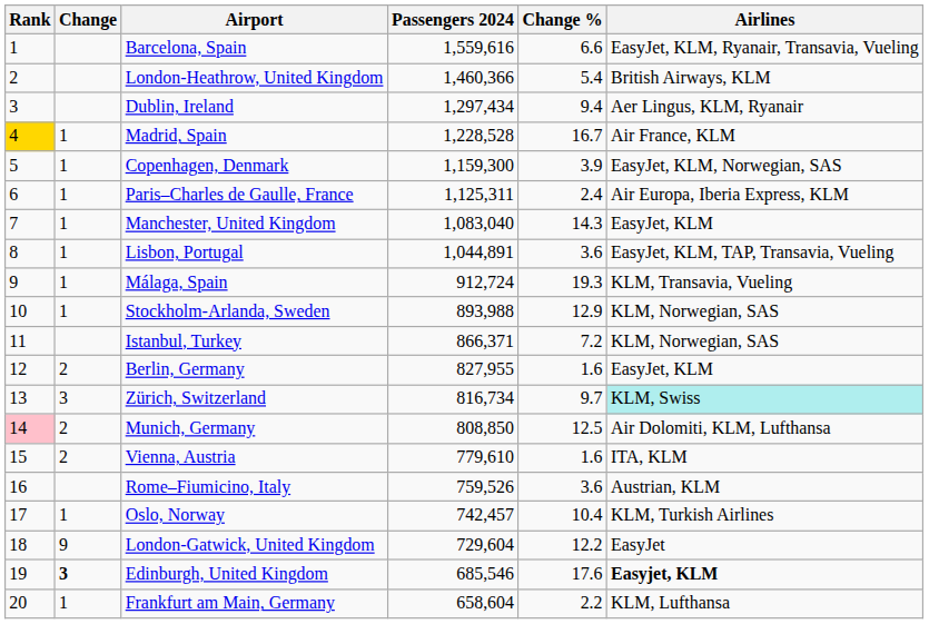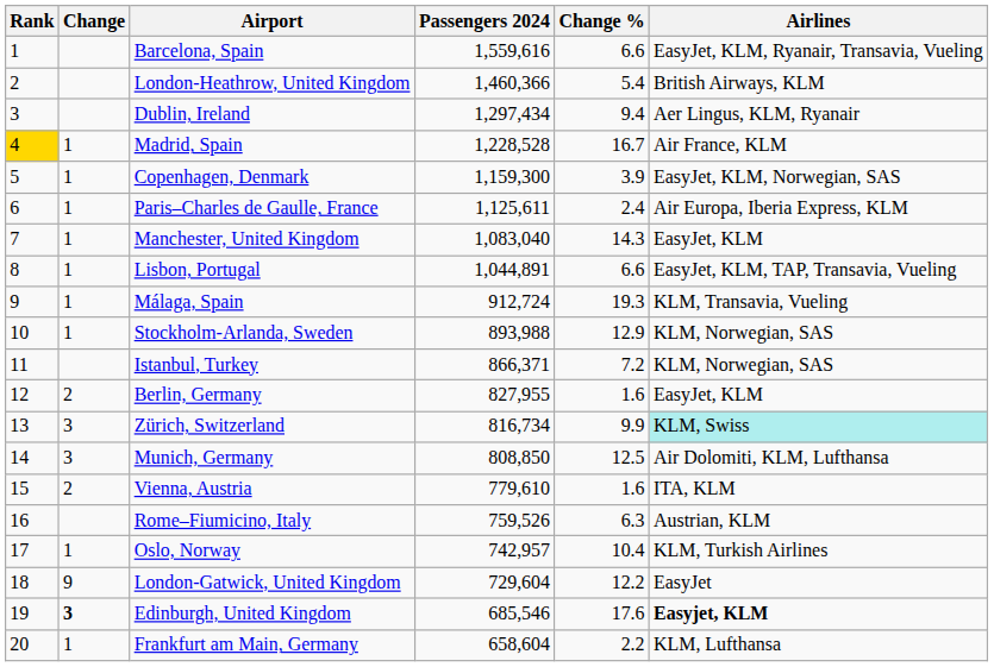 <table class="wikitable sortable" style="font-size: 85%; width:align">
 <tr style="background:lightgrey;">
 <th>Rank</th>
 <th>Change</th>
 <th>Airport</th>
 <th>Passengers 2024</th>
 <th>Change %</th>
 <th>Airlines</th>
 </tr>
 <tr>
 <td>1</td>
 <td></td>
 <td> <a href='#'>Barcelona, Spain</a></td>
 <td style="text-align:right;">1,559,616</td>
 <td style="text-align:right;">6.6</td>
 <td>EasyJet, KLM, Ryanair, Transavia, Vueling</td>
 </tr>
 <tr>
 <td>2</td>
 <td></td>
 <td> <a href='#'>London-Heathrow, United Kingdom</a></td>
 <td style="text-align:right;">1,460,366</td>
 <td style="text-align:right;">5.4</td>
 <td>British Airways, KLM</td>
 </tr>
 <tr>
 <td>3</td>
 <td></td>
 <td> <a href='#'>Dublin, Ireland</a></td>
 <td style="text-align:right;">1,297,434</td>
 <td style="text-align:right;">9.4</td>
 <td>Aer Lingus, KLM, Ryanair</td>
 </tr>
 <tr>
 <td style="background: gold;">4</td>
 <td>1</td>
 <td> <a href='#'>Madrid, Spain</a></td>
 <td style="text-align:right;">1,228,528</td>
 <td style="text-align:right;">16.7</td>
 <td>Air France, KLM</td>
 </tr>
 <tr>
 <td>5</td>
 <td>1</td>
 <td> <a href='#'>Copenhagen, Denmark</a></td>
 <td style="text-align:right;">1,159,300</td>
 <td style="text-align:right;">3.9</td>
 <td>EasyJet, KLM, Norwegian, SAS</td>
 </tr>
 <tr>
 <td>6</td>
 <td>1</td>
 <td> <a href='#'>Paris–Charles de Gaulle, France</a></td>
-<td style="text-align:right;">1,125,311</td>
+<td style="text-align:right;">1,125,611</td>
 <td style="text-align:right;">2.4</td>
 <td>Air Europa, Iberia Express, KLM</td>
 </tr>
 <tr>
 <td>7</td>
 <td>1</td>
 <td> <a href='#'>Manchester, United Kingdom</a></td>
 <td style="text-align:right;">1,083,040</td>
 <td style="text-align:right;">14.3</td>
 <td>EasyJet, KLM</td>
 </tr>
 <tr>
 <td>8</td>
 <td>1</td>
 <td> <a href='#'>Lisbon, Portugal</a></td>
 <td style="text-align:right;">1,044,891</td>
-<td style="text-align:right;">3.6</td>
+<td style="text-align:right;">6.6</td>
 <td>EasyJet, KLM, TAP, Transavia, Vueling</td>
 </tr>
 <tr>
 <td>9</td>
 <td>1</td>
 <td> <a href='#'>Málaga, Spain</a></td>
 <td style="text-align:right;">912,724</td>
 <td style="text-align:right;">19.3</td>
 <td>KLM, Transavia, Vueling</td>
 </tr>
 <tr>
 <td>10</td>
 <td>1</td>
 <td> <a href='#'>Stockholm-Arlanda, Sweden</a></td>
 <td style="text-align:right;">893,988</td>
 <td style="text-align:right;">12.9</td>
 <td>KLM, Norwegian, SAS</td>
 </tr>
 <tr>
 <td>11</td>
 <td></td>
 <td> <a href='#'>Istanbul, Turkey</a></td>
 <td style="text-align:right;">866,371</td>
 <td style="text-align:right;">7.2</td>
 <td>KLM, Norwegian, SAS</td>
 </tr>
 <tr>
 <td>12</td>
 <td>2</td>
 <td> <a href='#'>Berlin, Germany</a></td>
 <td style="text-align:right;">827,955</td>
 <td style="text-align:right;">1.6</td>
 <td>EasyJet, KLM</td>
 </tr>
 <tr>
 <td>13</td>
 <td>3</td>
 <td> <a href='#'>Zürich, Switzerland</a></td>
 <td style="text-align:right;">816,734</td>
-<td style="text-align:right;">9.7</td>
+<td style="text-align:right;">9.9</td>
 <td style="background: paleturquoise;">KLM, Swiss</td>
 </tr>
 <tr>
-<td style="background: pink;">14</td>
-<td>2</td>
+<td>14</td>
+<td>3</td>
 <td> <a href='#'>Munich, Germany</a></td>
 <td style="text-align:right;">808,850</td>
 <td style="text-align:right;">12.5</td>
 <td>Air Dolomiti, KLM, Lufthansa</td>
 </tr>
 <tr>
 <td>15</td>
 <td>2</td>
 <td> <a href='#'>Vienna, Austria</a></td>
 <td style="text-align:right;">779,610</td>
 <td style="text-align:right;">1.6</td>
 <td>ITA, KLM</td>
 </tr>
 <tr>
 <td>16</td>
 <td></td>
 <td> <a href='#'>Rome–Fiumicino, Italy</a></td>
 <td style="text-align:right;">759,526</td>
-<td style="text-align:right;">3.6</td>
+<td style="text-align:right;">6.3</td>
 <td>Austrian, KLM</td>
 </tr>
 <tr>
 <td>17</td>
 <td>1</td>
 <td> <a href='#'>Oslo, Norway</a></td>
-<td style="text-align:right;">742,457</td>
+<td style="text-align:right;">742,957</td>
 <td style="text-align:right;">10.4</td>
 <td>KLM, Turkish Airlines</td>
 </tr>
 <tr>
 <td>18</td>
 <td>9</td>
 <td> <a href='#'>London-Gatwick, United Kingdom</a></td>
 <td style="text-align:right;">729,604</td>
 <td style="text-align:right;">12.2</td>
 <td>EasyJet</td>
 </tr>
 <tr>
 <td>19</td>
 <td><strong>3</strong></td>
 <td> <a href='#'>Edinburgh, United Kingdom</a></td>
 <td style="text-align:right;">685,546</td>
 <td style="text-align:right;">17.6</td>
 <td><strong>Easyjet, KLM</strong></td>
 </tr>
 <tr>
 <td>20</td>
 <td>1</td>
 <td> <a href='#'>Frankfurt am Main, Germany</a></td>
 <td style="text-align:right;">658,604</td>
 <td style="text-align:right;">2.2</td>
 <td>KLM, Lufthansa</td>
 </tr>
 </table>
